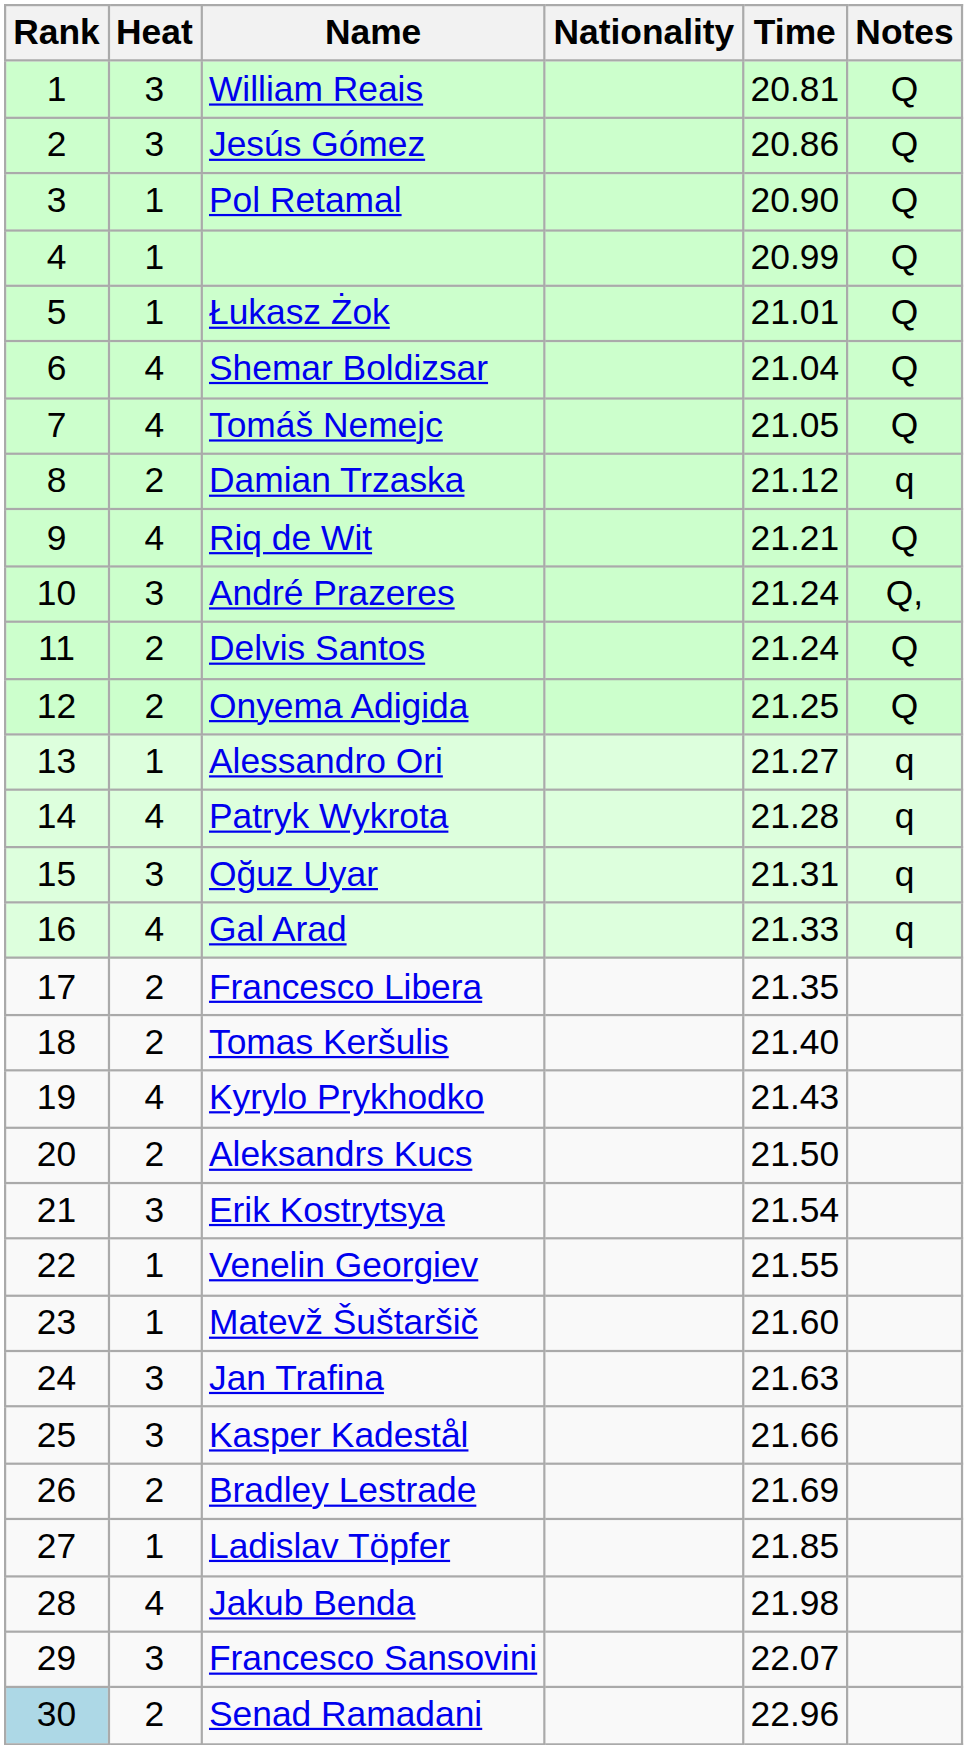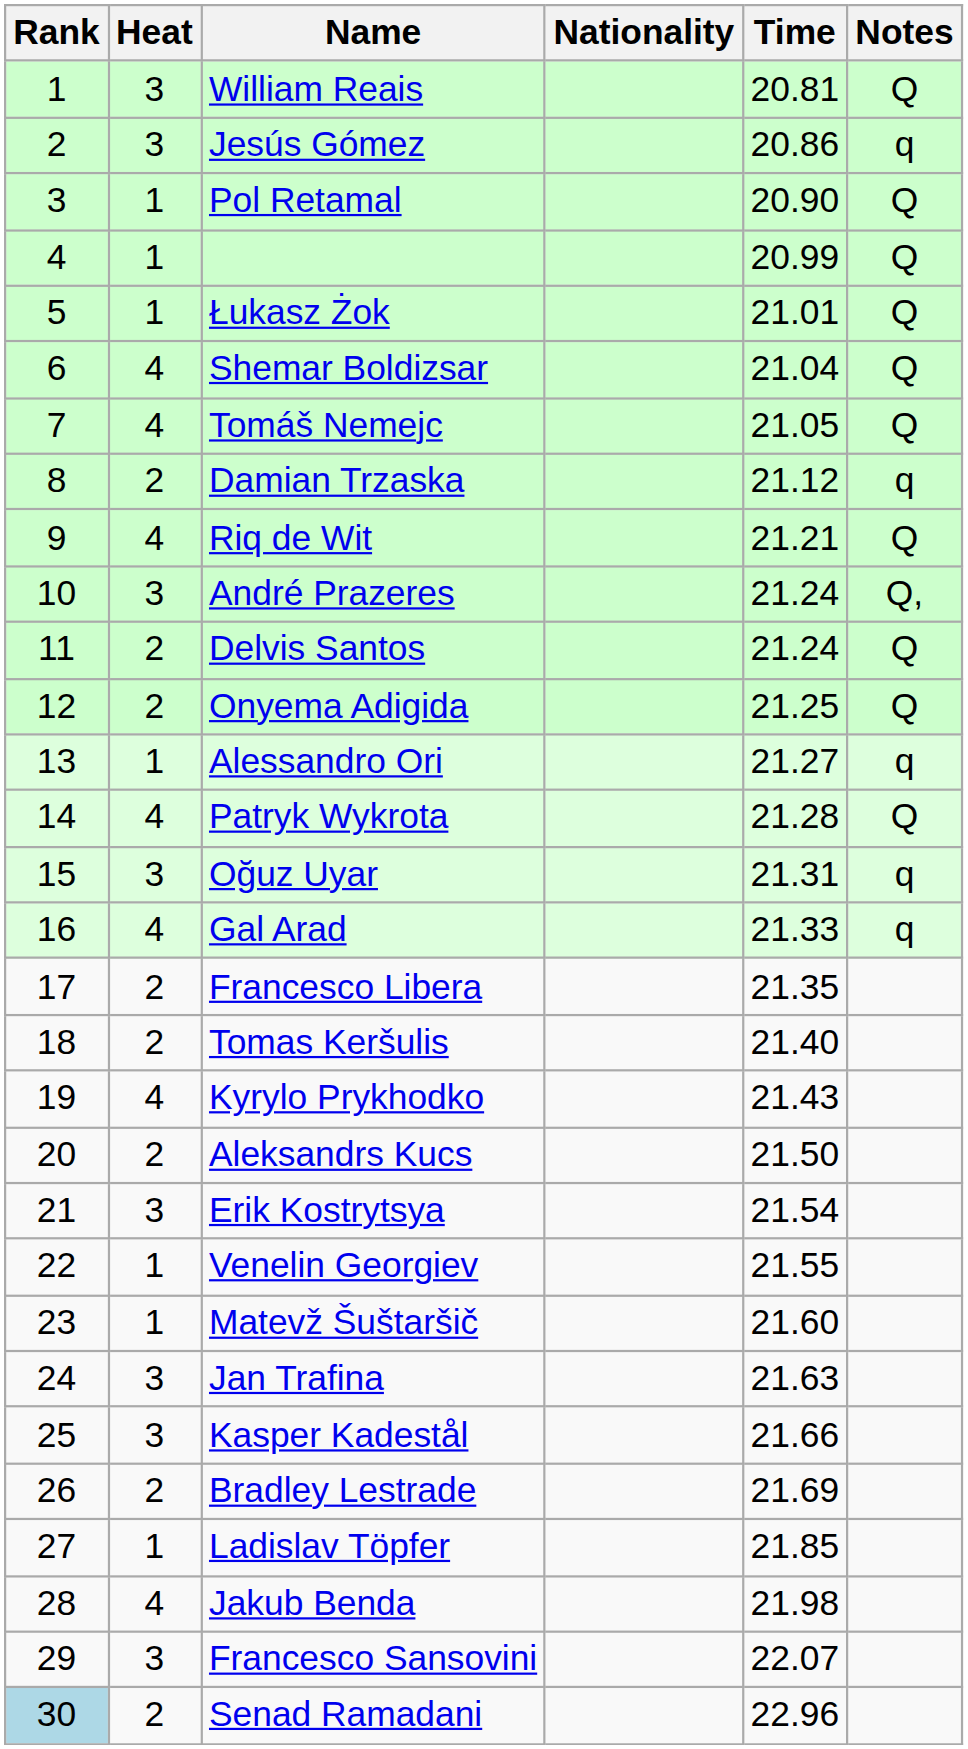 <table class="wikitable sortable" style="text-align:center;">
 <tr>
 <th>Rank</th>
 <th>Heat</th>
 <th>Name</th>
 <th>Nationality</th>
 <th>Time</th>
 <th>Notes</th>
 </tr>
 <tr bgcolor=ccffcc>
 <td>1</td>
 <td>3</td>
 <td align=left><a href='#'>William Reais</a></td>
 <td align=left></td>
 <td>20.81</td>
 <td>Q</td>
 </tr>
 <tr bgcolor=ccffcc>
 <td>2</td>
 <td>3</td>
 <td align=left><a href='#'>Jesús Gómez</a></td>
 <td align=left></td>
 <td>20.86</td>
-<td>Q</td>
+<td>q</td>
 </tr>
 <tr bgcolor=ccffcc>
 <td>3</td>
 <td>1</td>
 <td align=left><a href='#'>Pol Retamal</a></td>
 <td align=left></td>
 <td>20.90</td>
 <td>Q</td>
 </tr>
 <tr bgcolor=ccffcc>
 <td>4</td>
 <td>1</td>
 <td align=left></td>
 <td align=left></td>
 <td>20.99</td>
 <td>Q</td>
 </tr>
 <tr bgcolor=ccffcc>
 <td>5</td>
 <td>1</td>
 <td align=left><a href='#'>Łukasz Żok</a></td>
 <td align=left></td>
 <td>21.01</td>
 <td>Q</td>
 </tr>
 <tr bgcolor=ccffcc>
 <td>6</td>
 <td>4</td>
 <td align=left><a href='#'>Shemar Boldizsar</a></td>
 <td align=left></td>
 <td>21.04</td>
 <td>Q</td>
 </tr>
 <tr bgcolor=ccffcc>
 <td>7</td>
 <td>4</td>
 <td align=left><a href='#'>Tomáš Nemejc</a></td>
 <td align=left></td>
 <td>21.05</td>
 <td>Q</td>
 </tr>
 <tr bgcolor=ccffcc>
 <td>8</td>
 <td>2</td>
 <td align=left><a href='#'>Damian Trzaska</a></td>
 <td align=left></td>
 <td>21.12</td>
 <td>q</td>
 </tr>
 <tr bgcolor=ccffcc>
 <td>9</td>
 <td>4</td>
 <td align=left><a href='#'>Riq de Wit</a></td>
 <td align=left></td>
 <td>21.21</td>
 <td>Q</td>
 </tr>
 <tr bgcolor=ccffcc>
 <td>10</td>
 <td>3</td>
 <td align=left><a href='#'>André Prazeres</a></td>
 <td align=left></td>
 <td>21.24</td>
 <td>Q, </td>
 </tr>
 <tr bgcolor=ccffcc>
 <td>11</td>
 <td>2</td>
 <td align=left><a href='#'>Delvis Santos</a></td>
 <td align=left></td>
 <td>21.24</td>
 <td>Q</td>
 </tr>
 <tr bgcolor=ccffcc>
 <td>12</td>
 <td>2</td>
 <td align=left><a href='#'>Onyema Adigida</a></td>
 <td align=left></td>
 <td>21.25</td>
 <td>Q</td>
 </tr>
 <tr bgcolor=ddffdd>
 <td>13</td>
 <td>1</td>
 <td align=left><a href='#'>Alessandro Ori</a></td>
 <td align=left></td>
 <td>21.27</td>
 <td>q</td>
 </tr>
 <tr bgcolor=ddffdd>
 <td>14</td>
 <td>4</td>
 <td align=left><a href='#'>Patryk Wykrota</a></td>
 <td align=left></td>
 <td>21.28</td>
-<td>q</td>
+<td>Q</td>
 </tr>
 <tr bgcolor=ddffdd>
 <td>15</td>
 <td>3</td>
 <td align=left><a href='#'>Oğuz Uyar</a></td>
 <td align=left></td>
 <td>21.31</td>
 <td>q</td>
 </tr>
 <tr bgcolor=ddffdd>
 <td>16</td>
 <td>4</td>
 <td align=left><a href='#'>Gal Arad</a></td>
 <td align=left></td>
 <td>21.33</td>
 <td>q</td>
 </tr>
 <tr>
 <td>17</td>
 <td>2</td>
 <td align=left><a href='#'>Francesco Libera</a></td>
 <td align=left></td>
 <td>21.35</td>
 <td></td>
 </tr>
 <tr>
 <td>18</td>
 <td>2</td>
 <td align=left><a href='#'>Tomas Keršulis</a></td>
 <td align=left></td>
 <td>21.40</td>
 <td></td>
 </tr>
 <tr>
 <td>19</td>
 <td>4</td>
 <td align=left><a href='#'>Kyrylo Prykhodko</a></td>
 <td align=left></td>
 <td>21.43</td>
 <td></td>
 </tr>
 <tr>
 <td>20</td>
 <td>2</td>
 <td align=left><a href='#'>Aleksandrs Kucs</a></td>
 <td align=left></td>
 <td>21.50</td>
 <td></td>
 </tr>
 <tr>
 <td>21</td>
 <td>3</td>
 <td align=left><a href='#'>Erik Kostrytsya</a></td>
 <td align=left></td>
 <td>21.54</td>
 <td></td>
 </tr>
 <tr>
 <td>22</td>
 <td>1</td>
 <td align=left><a href='#'>Venelin Georgiev</a></td>
 <td align=left></td>
 <td>21.55</td>
 <td></td>
 </tr>
 <tr>
 <td>23</td>
 <td>1</td>
 <td align=left><a href='#'>Matevž Šuštaršič</a></td>
 <td align=left></td>
 <td>21.60</td>
 <td></td>
 </tr>
 <tr>
 <td>24</td>
 <td>3</td>
 <td align=left><a href='#'>Jan Trafina</a></td>
 <td align=left></td>
 <td>21.63</td>
 <td></td>
 </tr>
 <tr>
 <td>25</td>
 <td>3</td>
 <td align=left><a href='#'>Kasper Kadestål</a></td>
 <td align=left></td>
 <td>21.66</td>
 <td></td>
 </tr>
 <tr>
 <td>26</td>
 <td>2</td>
 <td align=left><a href='#'>Bradley Lestrade</a></td>
 <td align=left></td>
 <td>21.69</td>
 <td></td>
 </tr>
 <tr>
 <td>27</td>
 <td>1</td>
 <td align=left><a href='#'>Ladislav Töpfer</a></td>
 <td align=left></td>
 <td>21.85</td>
 <td></td>
 </tr>
 <tr>
 <td>28</td>
 <td>4</td>
 <td align=left><a href='#'>Jakub Benda</a></td>
 <td align=left></td>
 <td>21.98</td>
 <td></td>
 </tr>
 <tr>
 <td>29</td>
 <td>3</td>
 <td align=left><a href='#'>Francesco Sansovini</a></td>
 <td align=left></td>
 <td>22.07</td>
 <td></td>
 </tr>
 <tr>
 <td style="background: lightblue;">30</td>
 <td>2</td>
 <td align=left><a href='#'>Senad Ramadani</a></td>
 <td align=left></td>
 <td>22.96</td>
 <td></td>
 </tr>
 </table>
